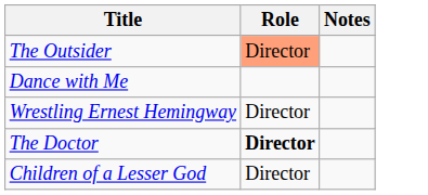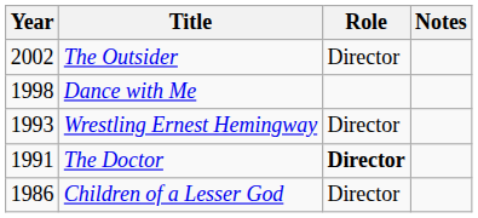 <table class="wikitable">
 <tr>
+<th>Year</th>
 <th>Title</th>
 <th>Role</th>
 <th>Notes</th>
 </tr>
 <tr>
+<td>2002</td>
 <td><em><a href='#'>The Outsider</a></em></td>
-<td style="background: lightsalmon;">Director</td>
+<td>Director</td>
 <td></td>
 </tr>
 <tr>
+<td>1998</td>
 <td><em><a href='#'>Dance with Me</a></em></td>
 <td></td>
 <td></td>
 </tr>
 <tr>
+<td>1993</td>
 <td><em><a href='#'>Wrestling Ernest Hemingway</a></em></td>
 <td>Director</td>
 <td></td>
 </tr>
 <tr>
+<td>1991</td>
 <td><em><a href='#'>The Doctor</a></em></td>
 <td><strong>Director</strong></td>
 <td></td>
 </tr>
 <tr>
+<td>1986</td>
 <td><em><a href='#'>Children of a Lesser God</a></em></td>
 <td>Director</td>
 <td></td>
 </tr>
 </table>
